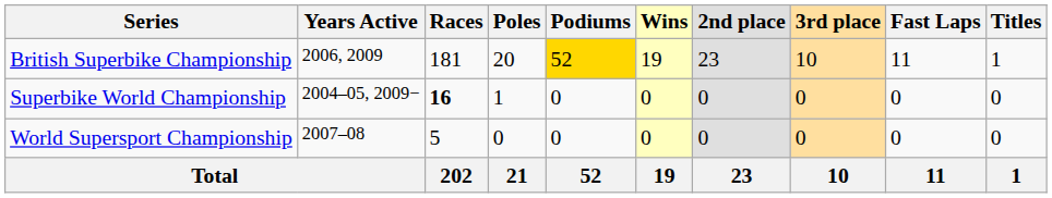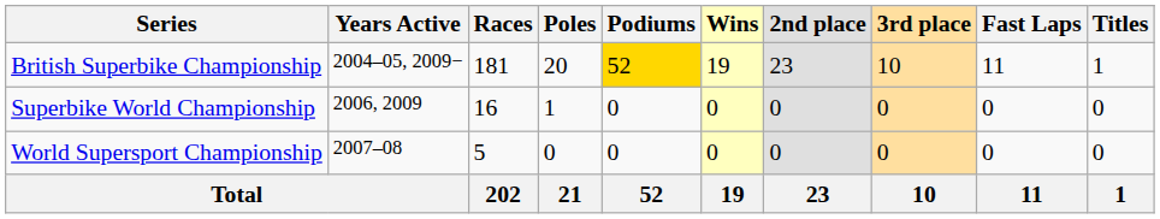 <table class="wikitable">
 <tr>
 <th colspan=2>Series</th>
 <th>Years Active</th>
 <th>Races</th>
 <th>Poles</th>
 <th>Podiums</th>
 <td style="background:#ffffbf;"><strong>Wins</strong></td>
 <td style="background:#DFDFDF;"><strong>2nd place</strong></td>
 <td style="background:#FFDF9F;"><strong>3rd place</strong></td>
 <th>Fast Laps</th>
 <th>Titles</th>
 </tr>
 <tr>
 <td colspan=2><a href='#'>British Superbike Championship</a></td>
-<td><sup>2006, 2009</sup></td>
+<td><sup>2004–05, 2009−</sup></td>
 <td>181</td>
 <td>20</td>
 <td style="background: gold;">52</td>
 <td style="background:#FFFFBF;">19</td>
 <td style="background:#DFDFDF;">23</td>
 <td style="background:#FFDF9F;">10</td>
 <td>11</td>
 <td>1</td>
 </tr>
 <tr>
 <td colspan=2><a href='#'>Superbike World Championship</a></td>
-<td><sup>2004–05, 2009−</sup></td>
-<td><strong>16</strong></td>
+<td><sup>2006, 2009</sup></td>
+<td>16</td>
 <td>1</td>
 <td>0</td>
 <td style="background:#FFFFBF;">0</td>
 <td style="background:#DFDFDF;">0</td>
 <td style="background:#FFDF9F;">0</td>
 <td>0</td>
 <td>0</td>
 </tr>
 <tr>
 <td colspan=2><a href='#'>World Supersport Championship</a></td>
 <td><sup>2007–08</sup></td>
 <td>5</td>
 <td>0</td>
 <td>0</td>
 <td style="background:#ffffbf;">0</td>
 <td style="background:#DFDFDF;">0</td>
 <td style="background:#FFDF9F;">0</td>
 <td>0</td>
 <td>0</td>
 </tr>
 <tr>
 <th colspan=3>Total</th>
 <th>202</th>
 <th>21</th>
 <th>52</th>
 <th>19</th>
 <th>23</th>
 <th>10</th>
 <th>11</th>
 <th>1</th>
 </tr>
 </table>
